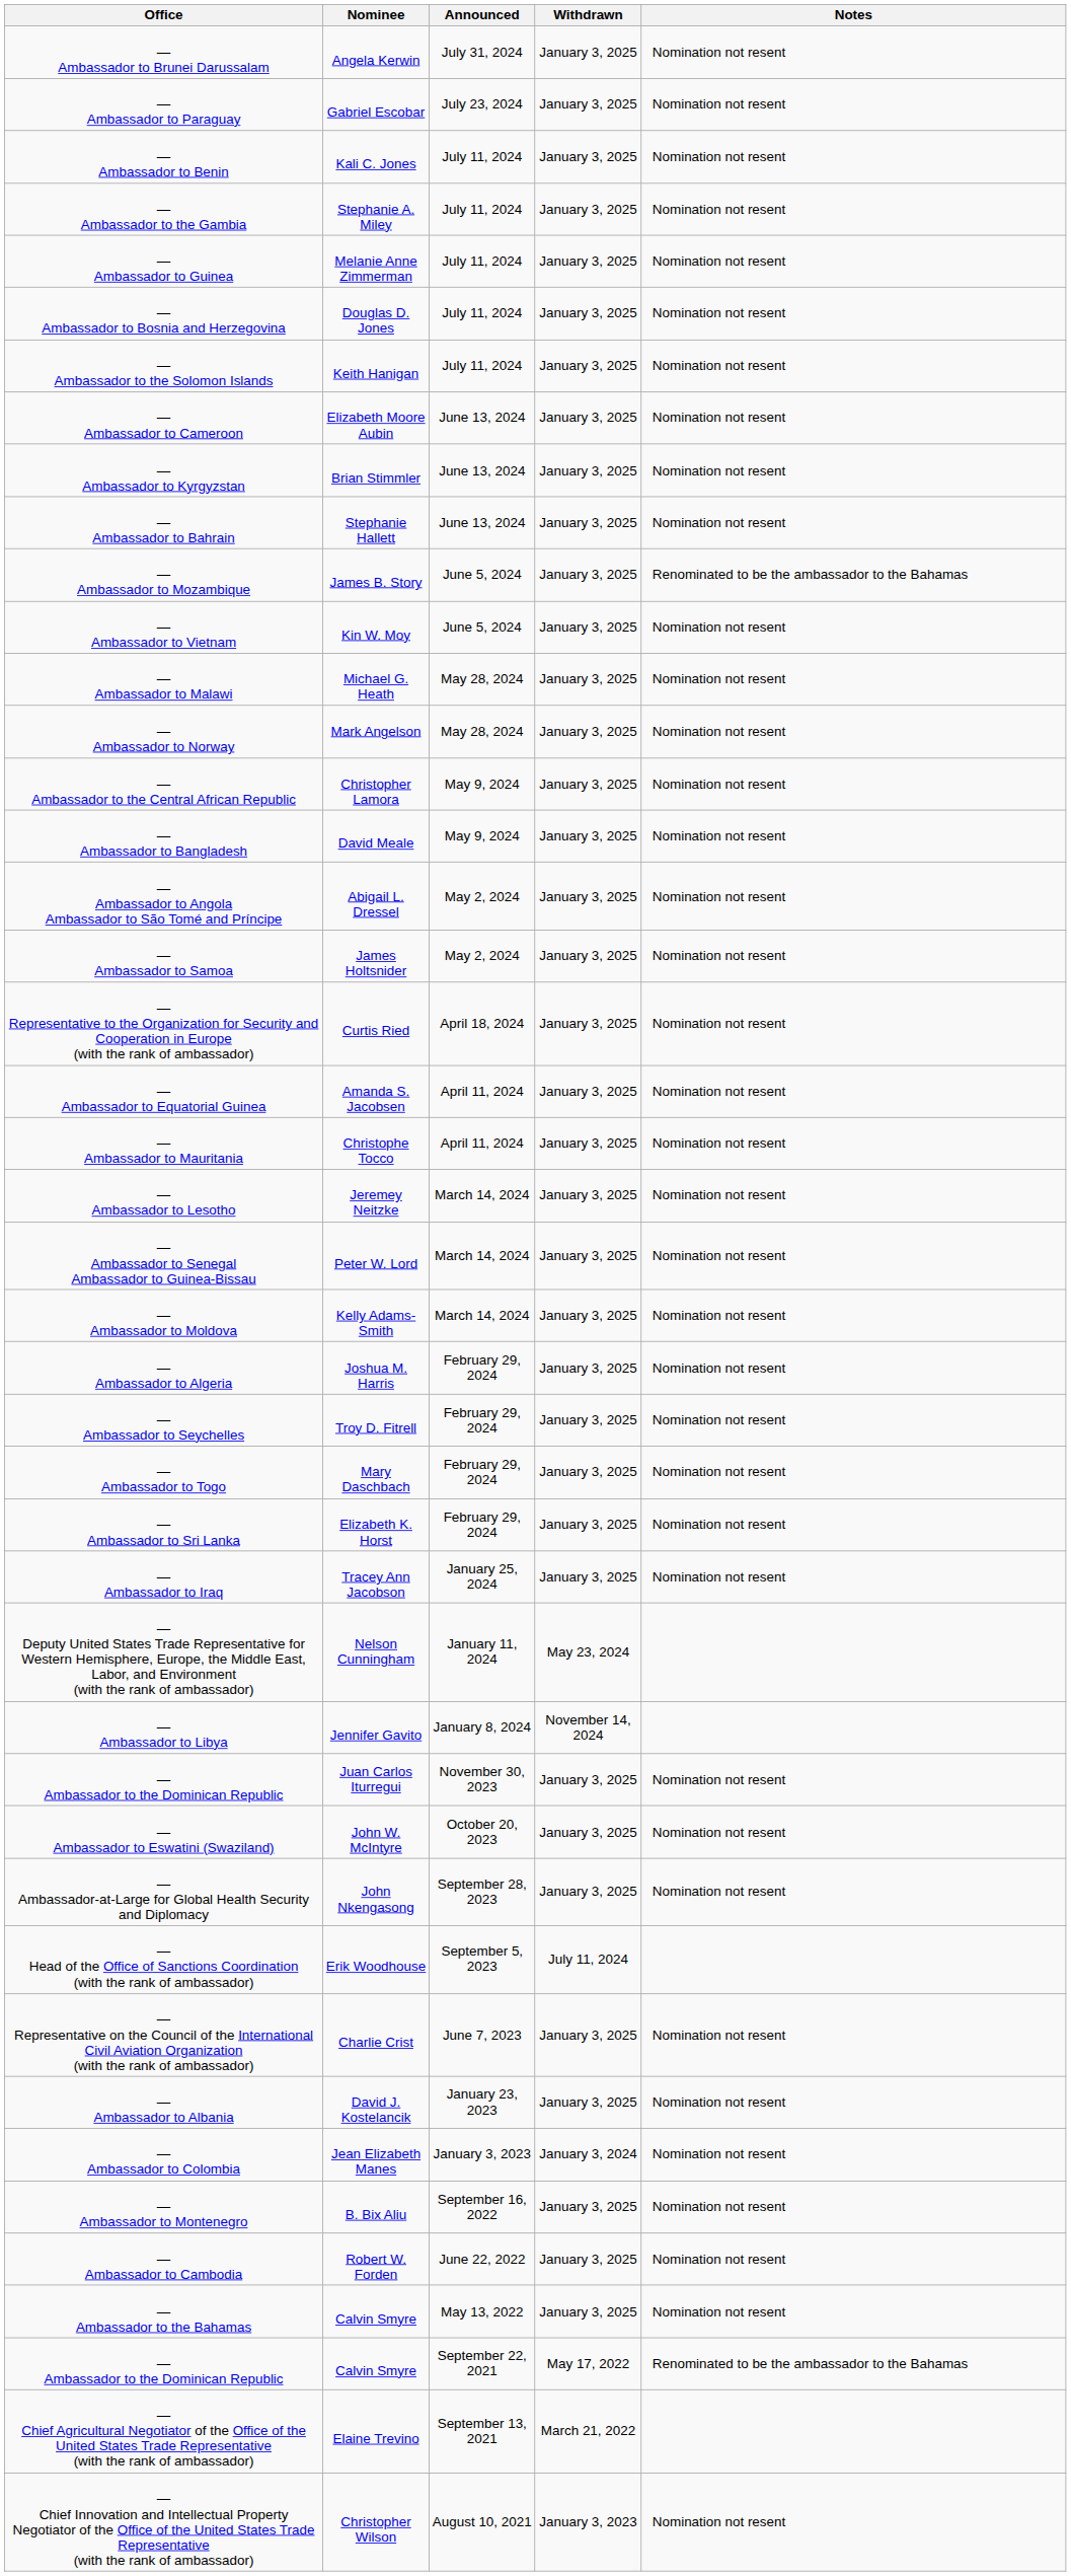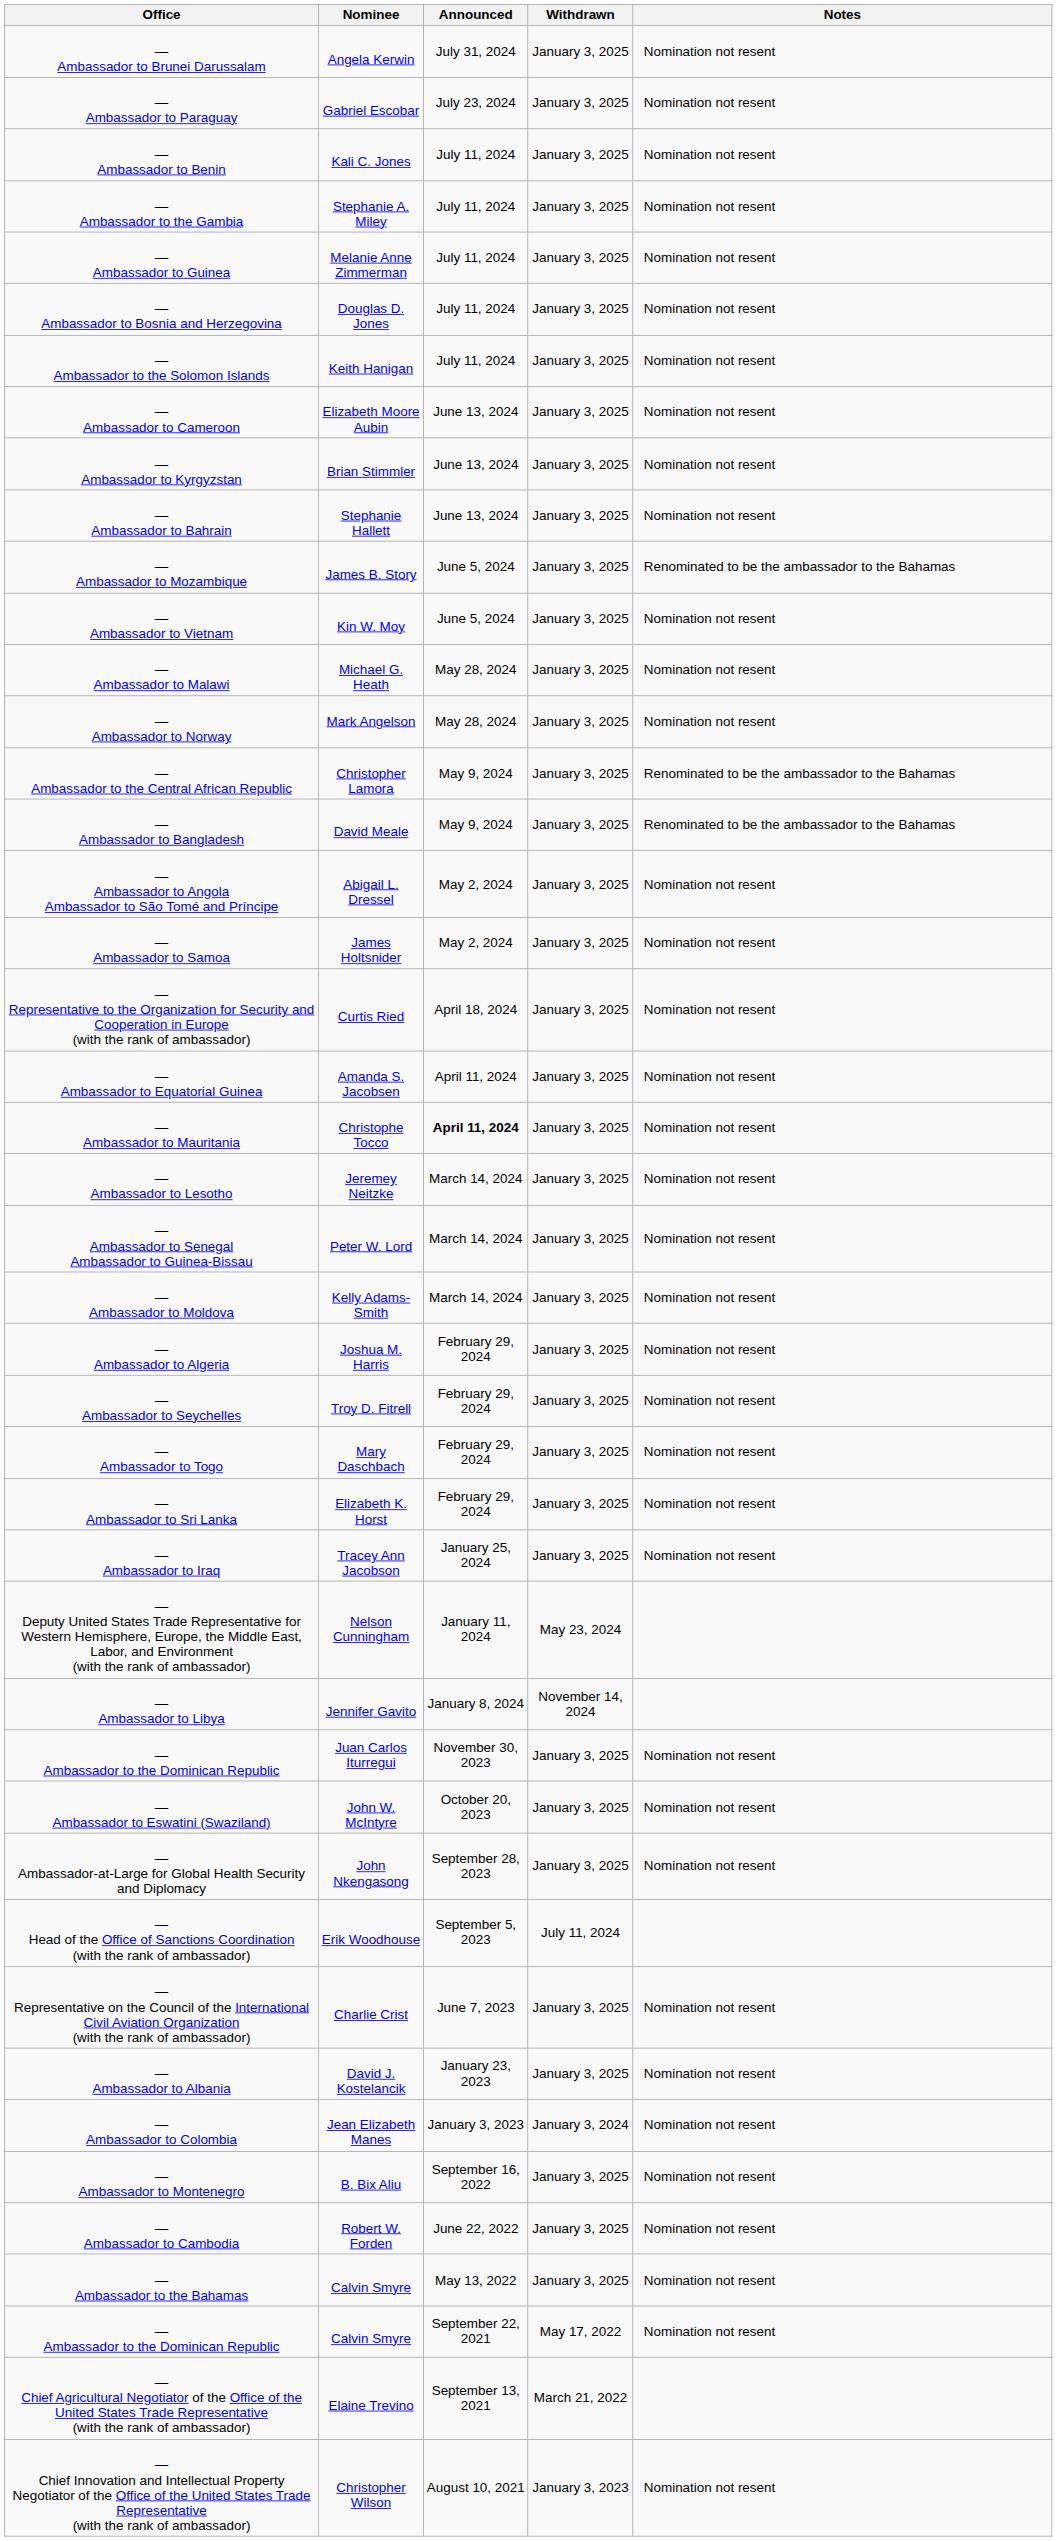 <table class="wikitable sortable" style="text-align:center">
 <tr>
 <th style="width:30%;">Office</th>
 <th style="width:10%;">Nominee</th>
 <th style="width:10%;" data-sort-type="date">Announced</th>
 <th style="width:10%;" data-sort-type="date">Withdrawn</th>
 <th style="width:50%;">Notes</th>
 </tr>
 <tr>
 <td><br>—<br><a href='#'>Ambassador to Brunei Darussalam</a></td>
 <td><br><a href='#'>Angela Kerwin</a></td>
 <td>July 31, 2024</td>
 <td>January 3, 2025</td>
 <td style="text-align:left; padding:1%;">Nomination not resent</td>
 </tr>
 <tr>
 <td><br>—<br><a href='#'>Ambassador to Paraguay</a></td>
 <td><br><a href='#'>Gabriel Escobar</a></td>
 <td>July 23, 2024</td>
 <td>January 3, 2025</td>
 <td style="text-align:left; padding:1%;">Nomination not resent</td>
 </tr>
 <tr>
 <td><br>—<br><a href='#'>Ambassador to Benin</a></td>
 <td><br><a href='#'>Kali C. Jones</a></td>
 <td>July 11, 2024</td>
 <td>January 3, 2025</td>
 <td style="text-align:left; padding:1%;">Nomination not resent</td>
 </tr>
 <tr>
 <td><br>—<br><a href='#'>Ambassador to the Gambia</a></td>
 <td><br><a href='#'>Stephanie A. Miley</a></td>
 <td>July 11, 2024</td>
 <td>January 3, 2025</td>
 <td style="text-align:left; padding:1%;">Nomination not resent</td>
 </tr>
 <tr>
 <td><br>—<br><a href='#'>Ambassador to Guinea</a></td>
 <td><br><a href='#'>Melanie Anne Zimmerman</a></td>
 <td>July 11, 2024</td>
 <td>January 3, 2025</td>
 <td style="text-align:left; padding:1%;">Nomination not resent</td>
 </tr>
 <tr>
 <td><br>—<br><a href='#'>Ambassador to Bosnia and Herzegovina</a></td>
 <td><br><a href='#'>Douglas D. Jones</a></td>
 <td>July 11, 2024</td>
 <td>January 3, 2025</td>
 <td style="text-align:left; padding:1%;">Nomination not resent</td>
 </tr>
 <tr>
 <td><br>—<br><a href='#'>Ambassador to the Solomon Islands</a></td>
 <td><br><a href='#'>Keith Hanigan</a></td>
 <td>July 11, 2024</td>
 <td>January 3, 2025</td>
 <td style="text-align:left; padding:1%;">Nomination not resent</td>
 </tr>
 <tr>
 <td><br>—<br><a href='#'>Ambassador to Cameroon</a></td>
 <td><br><a href='#'>Elizabeth Moore Aubin</a></td>
 <td>June 13, 2024</td>
 <td>January 3, 2025</td>
 <td style="text-align:left; padding:1%;">Nomination not resent</td>
 </tr>
 <tr>
 <td><br>—<br><a href='#'>Ambassador to Kyrgyzstan</a></td>
 <td><br><a href='#'>Brian Stimmler</a></td>
 <td>June 13, 2024</td>
 <td>January 3, 2025</td>
 <td style="text-align:left; padding:1%;">Nomination not resent</td>
 </tr>
 <tr>
 <td><br>—<br><a href='#'>Ambassador to Bahrain</a></td>
 <td><br><a href='#'>Stephanie Hallett</a></td>
 <td>June 13, 2024</td>
 <td>January 3, 2025</td>
 <td style="text-align:left; padding:1%;">Nomination not resent</td>
 </tr>
 <tr>
 <td><br>—<br><a href='#'>Ambassador to Mozambique</a></td>
 <td><br><a href='#'>James B. Story</a></td>
 <td>June 5, 2024</td>
 <td>January 3, 2025</td>
 <td style="text-align:left; padding:1%;">Renominated to be the ambassador to the Bahamas</td>
 </tr>
 <tr>
 <td><br>—<br><a href='#'>Ambassador to Vietnam</a></td>
 <td><br><a href='#'>Kin W. Moy</a></td>
 <td>June 5, 2024</td>
 <td>January 3, 2025</td>
 <td style="text-align:left; padding:1%;">Nomination not resent</td>
 </tr>
 <tr>
 <td><br>—<br><a href='#'>Ambassador to Malawi</a></td>
 <td><br><a href='#'>Michael G. Heath</a></td>
 <td>May 28, 2024</td>
 <td>January 3, 2025</td>
 <td style="text-align:left; padding:1%;">Nomination not resent</td>
 </tr>
 <tr>
 <td><br>—<br><a href='#'>Ambassador to Norway</a></td>
 <td><a href='#'>Mark Angelson</a></td>
 <td>May 28, 2024</td>
 <td>January 3, 2025</td>
 <td style="text-align:left; padding:1%;">Nomination not resent</td>
 </tr>
 <tr>
 <td><br>—<br><a href='#'>Ambassador to the Central African Republic</a></td>
 <td><br><a href='#'>Christopher Lamora</a></td>
 <td>May 9, 2024</td>
 <td>January 3, 2025</td>
-<td style="text-align:left; padding:1%;">Nomination not resent</td>
+<td style="text-align:left; padding:1%;">Renominated to be the ambassador to the Bahamas</td>
 </tr>
 <tr>
 <td><br>—<br><a href='#'>Ambassador to Bangladesh</a></td>
 <td><br><a href='#'>David Meale</a></td>
 <td>May 9, 2024</td>
 <td>January 3, 2025</td>
-<td style="text-align:left; padding:1%;">Nomination not resent</td>
+<td style="text-align:left; padding:1%;">Renominated to be the ambassador to the Bahamas</td>
 </tr>
 <tr>
 <td><br>—<br><a href='#'>Ambassador to Angola</a><br><a href='#'>Ambassador to São Tomé and Príncipe</a></td>
 <td><br><a href='#'>Abigail L. Dressel</a></td>
 <td>May 2, 2024</td>
 <td>January 3, 2025</td>
 <td style="text-align:left; padding:1%;">Nomination not resent</td>
 </tr>
 <tr>
 <td><br>—<br><a href='#'>Ambassador to Samoa</a></td>
 <td><br><a href='#'>James Holtsnider</a></td>
 <td>May 2, 2024</td>
 <td>January 3, 2025</td>
 <td style="text-align:left; padding:1%;">Nomination not resent</td>
 </tr>
 <tr>
 <td><br>—<br><a href='#'>Representative to the Organization for Security and Cooperation in Europe</a><br>(with the rank of ambassador)</td>
 <td><br><a href='#'>Curtis Ried</a></td>
 <td>April 18, 2024</td>
 <td>January 3, 2025</td>
 <td style="text-align:left; padding:1%;">Nomination not resent</td>
 </tr>
 <tr>
 <td><br>—<br><a href='#'>Ambassador to Equatorial Guinea</a></td>
 <td><br><a href='#'>Amanda S. Jacobsen</a></td>
 <td>April 11, 2024</td>
 <td>January 3, 2025</td>
 <td style="text-align:left; padding:1%;">Nomination not resent</td>
 </tr>
 <tr>
 <td><br>—<br><a href='#'>Ambassador to Mauritania</a></td>
 <td><br><a href='#'>Christophe Tocco</a></td>
-<td>April 11, 2024</td>
+<td><strong>April 11, 2024</strong></td>
 <td>January 3, 2025</td>
 <td style="text-align:left; padding:1%;">Nomination not resent</td>
 </tr>
 <tr>
 <td><br>—<br><a href='#'>Ambassador to Lesotho</a></td>
 <td><br><a href='#'>Jeremey Neitzke</a></td>
 <td>March 14, 2024</td>
 <td>January 3, 2025</td>
 <td style="text-align:left; padding:1%;">Nomination not resent</td>
 </tr>
 <tr>
 <td><br>—<br><a href='#'>Ambassador to Senegal</a><br><a href='#'>Ambassador to Guinea-Bissau</a></td>
 <td><br><a href='#'>Peter W. Lord</a></td>
 <td>March 14, 2024</td>
 <td>January 3, 2025</td>
 <td style="text-align:left; padding:1%;">Nomination not resent</td>
 </tr>
 <tr>
 <td><br>—<br><a href='#'>Ambassador to Moldova</a></td>
 <td><br><a href='#'>Kelly Adams-Smith</a></td>
 <td>March 14, 2024</td>
 <td>January 3, 2025</td>
 <td style="text-align:left; padding:1%;">Nomination not resent</td>
 </tr>
 <tr>
 <td><br>—<br><a href='#'>Ambassador to Algeria</a></td>
 <td><br><a href='#'>Joshua M. Harris</a></td>
 <td>February 29, 2024</td>
 <td>January 3, 2025</td>
 <td style="text-align:left; padding:1%;">Nomination not resent</td>
 </tr>
 <tr>
 <td><br>—<br><a href='#'>Ambassador to Seychelles</a></td>
 <td><br><a href='#'>Troy D. Fitrell</a></td>
 <td>February 29, 2024</td>
 <td>January 3, 2025</td>
 <td style="text-align:left; padding:1%;">Nomination not resent</td>
 </tr>
 <tr>
 <td><br>—<br><a href='#'>Ambassador to Togo</a></td>
 <td><br><a href='#'>Mary Daschbach</a></td>
 <td>February 29, 2024</td>
 <td>January 3, 2025</td>
 <td style="text-align:left; padding:1%;">Nomination not resent</td>
 </tr>
 <tr>
 <td><br>—<br><a href='#'>Ambassador to Sri Lanka</a></td>
 <td><br><a href='#'>Elizabeth K. Horst</a></td>
 <td>February 29, 2024</td>
 <td>January 3, 2025</td>
 <td style="text-align:left; padding:1%;">Nomination not resent</td>
 </tr>
 <tr>
 <td><br>—<br><a href='#'>Ambassador to Iraq</a></td>
 <td><br><a href='#'>Tracey Ann Jacobson</a></td>
 <td>January 25, 2024</td>
 <td>January 3, 2025</td>
 <td style="text-align:left; padding:1%;">Nomination not resent</td>
 </tr>
 <tr>
 <td><br>—<br>Deputy United States Trade Representative for Western Hemisphere, Europe, the Middle East, Labor, and Environment<br>(with the rank of ambassador)</td>
 <td><a href='#'>Nelson Cunningham</a></td>
 <td>January 11, 2024</td>
 <td>May 23, 2024</td>
 <td style="text-align:left; padding:1%;"></td>
 </tr>
 <tr>
 <td><br>—<br><a href='#'>Ambassador to Libya</a></td>
 <td><br><a href='#'>Jennifer Gavito</a></td>
 <td>January 8, 2024</td>
 <td>November 14, 2024</td>
 <td style="text-align:left; padding:1%;"></td>
 </tr>
 <tr>
 <td><br>—<br><a href='#'>Ambassador to the Dominican Republic</a></td>
 <td><a href='#'>Juan Carlos Iturregui</a></td>
 <td>November 30, 2023</td>
 <td>January 3, 2025</td>
 <td style="text-align:left; padding:1%;">Nomination not resent</td>
 </tr>
 <tr>
 <td><br>—<br><a href='#'>Ambassador to Eswatini (Swaziland)</a></td>
 <td><br><a href='#'>John W. McIntyre</a></td>
 <td>October 20, 2023</td>
 <td>January 3, 2025</td>
 <td style="text-align:left; padding:1%;">Nomination not resent</td>
 </tr>
 <tr>
 <td><br>—<br>Ambassador-at-Large for Global Health Security and Diplomacy</td>
 <td><br><a href='#'>John Nkengasong</a></td>
 <td>September 28, 2023</td>
 <td>January 3, 2025</td>
 <td style="text-align:left; padding:1%;">Nomination not resent</td>
 </tr>
 <tr>
 <td><br>—<br>Head of the <a href='#'>Office of Sanctions Coordination</a><br>(with the rank of ambassador)</td>
 <td><br><a href='#'>Erik Woodhouse</a></td>
 <td>September 5, 2023</td>
 <td>July 11, 2024</td>
 <td style="text-align:left; padding:1%;"></td>
 </tr>
 <tr>
 <td><br>—<br>Representative on the Council of the <a href='#'>International Civil Aviation Organization</a><br>(with the rank of ambassador)</td>
 <td><br><a href='#'>Charlie Crist</a></td>
 <td>June 7, 2023</td>
 <td>January 3, 2025</td>
 <td style="text-align:left; padding:1%;">Nomination not resent</td>
 </tr>
 <tr>
 <td><br>—<br><a href='#'>Ambassador to Albania</a></td>
 <td><br><a href='#'>David J. Kostelancik</a></td>
 <td>January 23, 2023</td>
 <td>January 3, 2025</td>
 <td style="text-align:left; padding:1%;">Nomination not resent</td>
 </tr>
 <tr>
 <td><br>—<br><a href='#'>Ambassador to Colombia</a></td>
 <td><br><a href='#'>Jean Elizabeth Manes</a></td>
 <td>January 3, 2023</td>
 <td>January 3, 2024</td>
 <td style="text-align:left; padding:1%;">Nomination not resent</td>
 </tr>
 <tr>
 <td><br>—<br><a href='#'>Ambassador to Montenegro</a></td>
 <td><br><a href='#'>B. Bix Aliu</a></td>
 <td>September 16, 2022</td>
 <td>January 3, 2025</td>
 <td style="text-align:left; padding:1%;">Nomination not resent</td>
 </tr>
 <tr>
 <td><br>—<br><a href='#'>Ambassador to Cambodia</a></td>
 <td><br><a href='#'>Robert W. Forden</a></td>
 <td>June 22, 2022</td>
 <td>January 3, 2025</td>
 <td style="text-align:left; padding:1%;">Nomination not resent</td>
 </tr>
 <tr>
 <td><br>—<br><a href='#'>Ambassador to the Bahamas</a></td>
 <td><br><a href='#'>Calvin Smyre</a></td>
 <td>May 13, 2022</td>
 <td>January 3, 2025</td>
 <td style="text-align:left; padding:1%;">Nomination not resent</td>
 </tr>
 <tr>
 <td><br>—<br><a href='#'>Ambassador to the Dominican Republic</a></td>
 <td><br><a href='#'>Calvin Smyre</a></td>
 <td>September 22, 2021</td>
 <td>May 17, 2022</td>
-<td style="text-align:left; padding:1%;">Renominated to be the ambassador to the Bahamas</td>
+<td style="text-align:left; padding:1%;">Nomination not resent</td>
 </tr>
 <tr>
 <td><br>—<br><a href='#'>Chief Agricultural Negotiator</a> of the <a href='#'>Office of the United States Trade Representative</a><br>(with the rank of ambassador)</td>
 <td><br><a href='#'>Elaine Trevino</a></td>
 <td>September 13, 2021</td>
 <td>March 21, 2022</td>
 <td style="text-align:left; padding:1%;"></td>
 </tr>
 <tr>
 <td><br>—<br>Chief Innovation and Intellectual Property Negotiator of the <a href='#'>Office of the United States Trade Representative</a><br>(with the rank of ambassador)</td>
 <td><br><a href='#'>Christopher Wilson</a></td>
 <td>August 10, 2021</td>
 <td>January 3, 2023</td>
 <td style="text-align:left; padding:1%;">Nomination not resent</td>
 </tr>
 </table>
